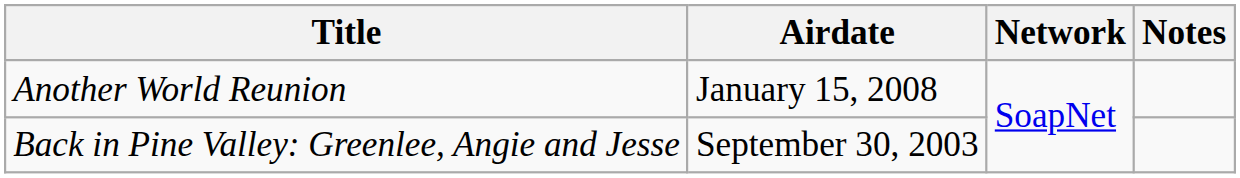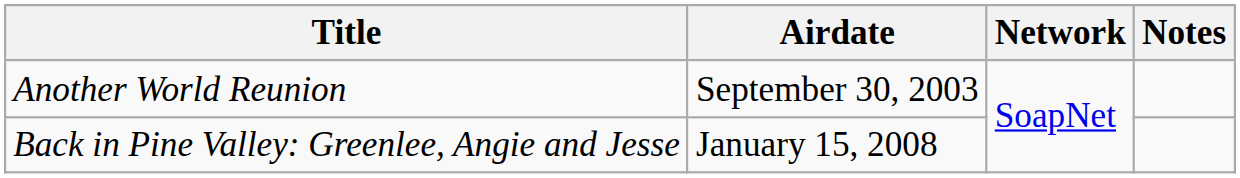 <table class="wikitable sortable">
 <tr>
 <th>Title</th>
 <th>Airdate</th>
 <th>Network</th>
 <th>Notes</th>
 </tr>
 <tr>
 <td><em>Another World Reunion</em></td>
-<td>January 15, 2008</td>
+<td>September 30, 2003</td>
 <td rowspan="2"><a href='#'>SoapNet</a></td>
 <td></td>
 </tr>
 <tr>
 <td><em>Back in Pine Valley: Greenlee, Angie and Jesse</em></td>
-<td>September 30, 2003</td>
+<td>January 15, 2008</td>
 <td></td>
 </tr>
 </table>
